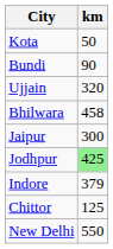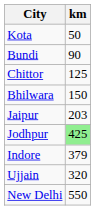 <table class="wikitable">
 <tr>
 <th>City</th>
 <th>km</th>
 </tr>
 <tr>
 <td><a href='#'>Kota</a></td>
 <td>50</td>
 </tr>
 <tr>
 <td><a href='#'>Bundi</a></td>
 <td>90</td>
 </tr>
 <tr>
-<td><a href='#'>Ujjain</a></td>
-<td>320</td>
+<td><a href='#'>Chittor</a></td>
+<td>125</td>
 </tr>
 <tr>
 <td><a href='#'>Bhilwara</a></td>
-<td>458</td>
+<td>150</td>
 </tr>
 <tr>
 <td><a href='#'>Jaipur</a></td>
-<td>300</td>
+<td>203</td>
 </tr>
 <tr>
 <td><a href='#'>Jodhpur</a></td>
 <td style="background: lightgreen;">425</td>
 </tr>
 <tr>
 <td><a href='#'>Indore</a></td>
 <td>379</td>
 </tr>
 <tr>
-<td><a href='#'>Chittor</a></td>
-<td>125</td>
+<td><a href='#'>Ujjain</a></td>
+<td>320</td>
 </tr>
 <tr>
 <td><a href='#'>New Delhi</a></td>
 <td>550</td>
 </tr>
 </table>
